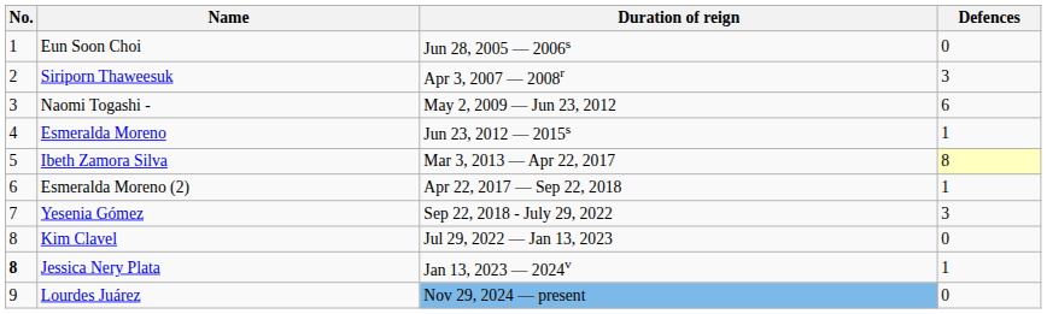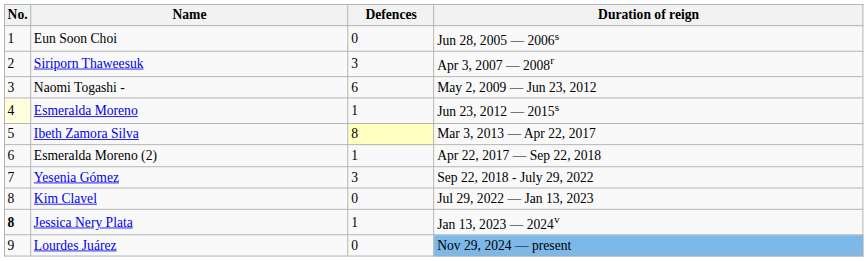 <table class="wikitable" width=80%>
 <tr>
 <th width=3%>No.</th>
 <th width=37%>Name</th>
+<th width=10%>Defences</th>
 <th width=50%>Duration of reign</th>
-<th width=10%>Defences</th>
 </tr>
 <tr>
 <td>1</td>
 <td align=left> Eun Soon Choi</td>
+<td>0</td>
 <td>Jun 28, 2005 — 2006<sup>s</sup></td>
-<td>0</td>
 </tr>
 <tr>
 <td>2</td>
 <td align=left> <a href='#'>Siriporn Thaweesuk</a></td>
+<td>3</td>
 <td>Apr 3, 2007 — 2008<sup>r</sup></td>
-<td>3</td>
 </tr>
 <tr>
 <td>3</td>
 <td align=left> Naomi Togashi - </td>
+<td>6</td>
 <td>May 2, 2009 — Jun 23, 2012</td>
-<td>6</td>
 </tr>
 <tr>
-<td>4</td>
+<td style="background: lightyellow;">4</td>
 <td align=left> <a href='#'>Esmeralda Moreno</a></td>
+<td>1</td>
 <td>Jun 23, 2012 — 2015<sup>s</sup></td>
-<td>1</td>
 </tr>
 <tr>
 <td>5</td>
 <td align=left> <a href='#'>Ibeth Zamora Silva</a></td>
+<td style="background:#ffffbf;" width=5px>8</td>
 <td>Mar 3, 2013 — Apr 22, 2017</td>
-<td style="background:#ffffbf;" width=5px>8</td>
 </tr>
 <tr>
 <td>6</td>
 <td align=left> Esmeralda Moreno (2)</td>
+<td>1</td>
 <td>Apr 22, 2017 — Sep 22, 2018</td>
-<td>1</td>
 </tr>
 <tr>
 <td>7</td>
 <td align=left> <a href='#'>Yesenia Gómez</a></td>
+<td>3</td>
 <td>Sep 22, 2018 - July 29, 2022</td>
-<td>3</td>
 </tr>
 <tr>
 <td>8</td>
 <td align=left> <a href='#'>Kim Clavel</a></td>
+<td>0</td>
 <td>Jul 29, 2022 — Jan 13, 2023</td>
-<td>0</td>
 </tr>
 <tr>
 <td><strong>8</strong></td>
 <td align=left> <a href='#'>Jessica Nery Plata</a></td>
+<td>1</td>
 <td>Jan 13, 2023 — 2024<sup>v</sup></td>
-<td>1</td>
 </tr>
 <tr>
 <td>9</td>
 <td align=left> <a href='#'>Lourdes Juárez</a></td>
+<td>0</td>
 <td style="background:#7CB9E8;" width=5px>Nov 29, 2024 — present</td>
-<td>0</td>
 </tr>
 </table>
